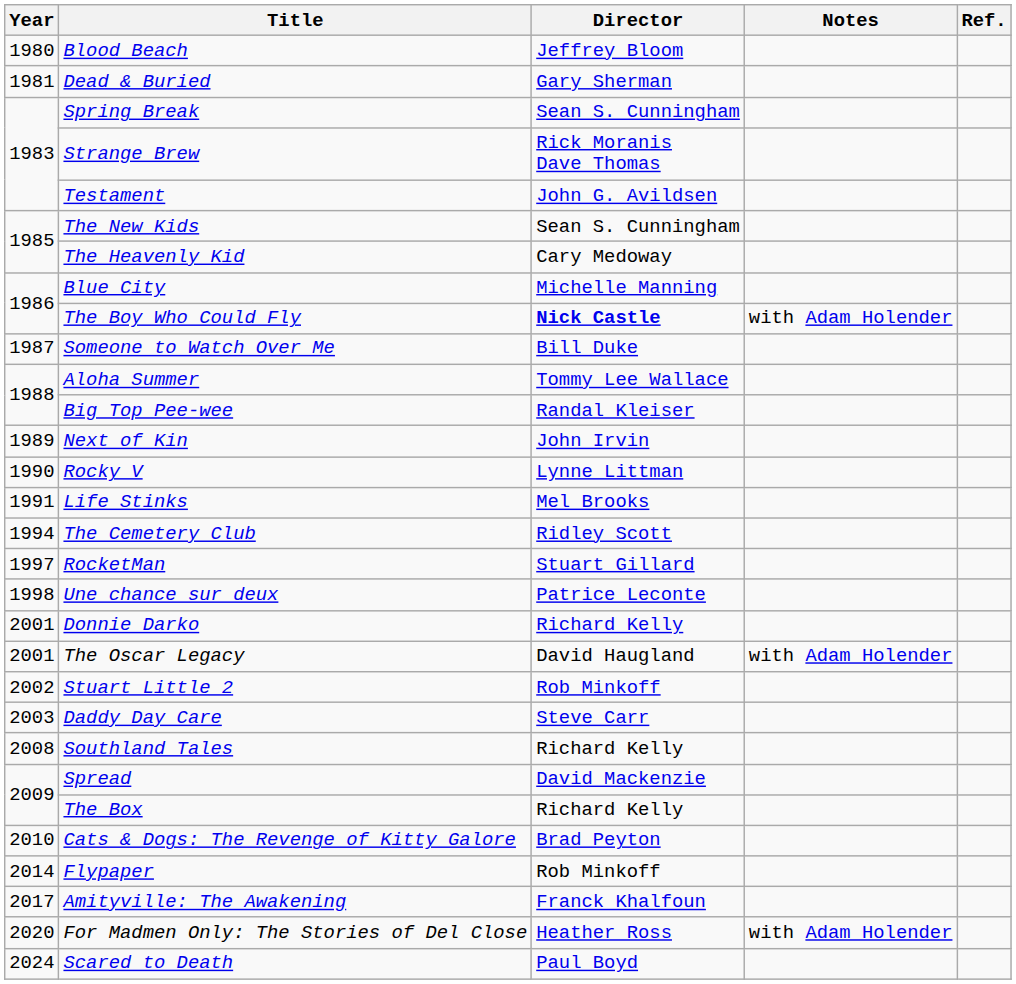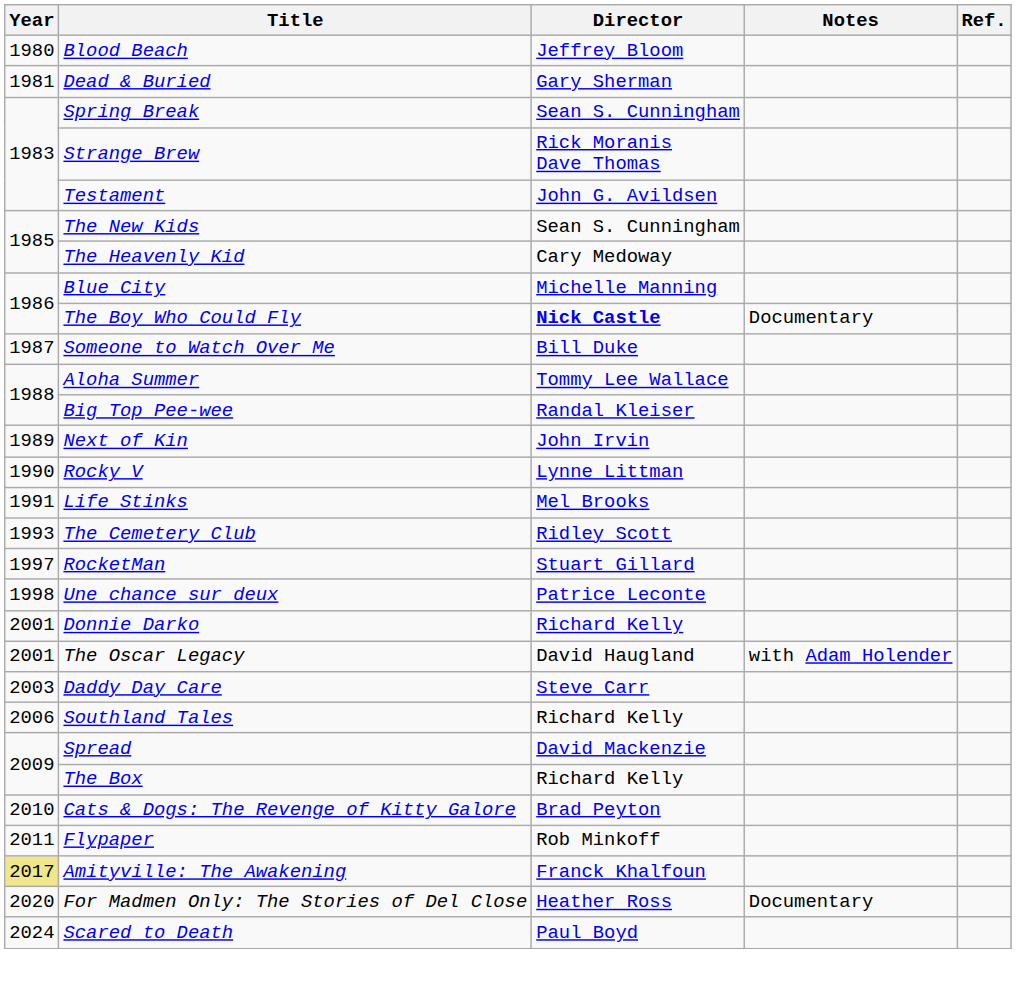 <table class="wikitable">
 <tr>
 <th>Year</th>
 <th>Title</th>
 <th>Director</th>
 <th>Notes</th>
 <th>Ref.</th>
 </tr>
 <tr>
 <td>1980</td>
 <td><em><a href='#'>Blood Beach</a></em></td>
 <td><a href='#'>Jeffrey Bloom</a></td>
 <td></td>
 <td></td>
 </tr>
 <tr>
 <td>1981</td>
 <td><em><a href='#'>Dead & Buried</a></em></td>
 <td><a href='#'>Gary Sherman</a></td>
 <td></td>
 <td></td>
 </tr>
 <tr>
 <td rowspan="3">1983</td>
 <td><em><a href='#'>Spring Break</a></em></td>
 <td><a href='#'>Sean S. Cunningham</a></td>
 <td></td>
 <td></td>
 </tr>
 <tr>
 <td><em><a href='#'>Strange Brew</a></em></td>
 <td><a href='#'>Rick Moranis</a><br><a href='#'>Dave Thomas</a></td>
 <td></td>
 <td></td>
 </tr>
 <tr>
 <td><em><a href='#'>Testament</a></em></td>
 <td><a href='#'>John G. Avildsen</a></td>
 <td></td>
 <td></td>
 </tr>
 <tr>
 <td rowspan="2">1985</td>
 <td><em><a href='#'>The New Kids</a></em></td>
 <td>Sean S. Cunningham</td>
 <td></td>
 <td></td>
 </tr>
 <tr>
 <td><em><a href='#'>The Heavenly Kid</a></em></td>
 <td>Cary Medoway</td>
 <td></td>
 <td></td>
 </tr>
 <tr>
 <td rowspan="2">1986</td>
 <td><em><a href='#'>Blue City</a></em></td>
 <td><a href='#'>Michelle Manning</a></td>
 <td></td>
 <td></td>
 </tr>
 <tr>
 <td><em><a href='#'>The Boy Who Could Fly</a></em></td>
 <td><strong><a href='#'>Nick Castle</a></strong></td>
-<td>with <a href='#'>Adam Holender</a></td>
+<td>Documentary</td>
 <td></td>
 </tr>
 <tr>
 <td>1987</td>
 <td><em><a href='#'>Someone to Watch Over Me</a></em></td>
 <td><a href='#'>Bill Duke</a></td>
 <td></td>
 <td></td>
 </tr>
 <tr>
 <td rowspan="2">1988</td>
 <td><em><a href='#'>Aloha Summer</a></em></td>
 <td><a href='#'>Tommy Lee Wallace</a></td>
 <td></td>
 <td></td>
 </tr>
 <tr>
 <td><em><a href='#'>Big Top Pee-wee</a></em></td>
 <td><a href='#'>Randal Kleiser</a></td>
 <td></td>
 <td></td>
 </tr>
 <tr>
 <td>1989</td>
 <td><em><a href='#'>Next of Kin</a></em></td>
 <td><a href='#'>John Irvin</a></td>
 <td></td>
 <td></td>
 </tr>
 <tr>
 <td>1990</td>
 <td><em><a href='#'>Rocky V</a></em></td>
 <td><a href='#'>Lynne Littman</a></td>
 <td></td>
 <td></td>
 </tr>
 <tr>
 <td>1991</td>
 <td><em><a href='#'>Life Stinks</a></em></td>
 <td><a href='#'>Mel Brooks</a></td>
 <td></td>
 <td></td>
 </tr>
 <tr>
-<td>1994</td>
+<td>1993</td>
 <td><em><a href='#'>The Cemetery Club</a></em></td>
 <td><a href='#'>Ridley Scott</a></td>
 <td></td>
 <td></td>
 </tr>
 <tr>
 <td>1997</td>
 <td><em><a href='#'>RocketMan</a></em></td>
 <td><a href='#'>Stuart Gillard</a></td>
 <td></td>
 <td></td>
 </tr>
 <tr>
 <td>1998</td>
 <td><em><a href='#'>Une chance sur deux</a></em></td>
 <td><a href='#'>Patrice Leconte</a></td>
 <td></td>
 <td></td>
 </tr>
 <tr>
 <td>2001</td>
 <td><em><a href='#'>Donnie Darko</a></em></td>
 <td><a href='#'>Richard Kelly</a></td>
 <td></td>
 <td></td>
 </tr>
 <tr>
 <td>2001</td>
 <td><em>The Oscar Legacy</em></td>
 <td>David Haugland</td>
 <td>with <a href='#'>Adam Holender</a></td>
 <td></td>
 </tr>
 <tr>
-<td>2002</td>
-<td><em><a href='#'>Stuart Little 2</a></em></td>
-<td><a href='#'>Rob Minkoff</a></td>
-<td></td>
-<td></td>
-</tr>
-<tr>
 <td>2003</td>
 <td><em><a href='#'>Daddy Day Care</a></em></td>
 <td><a href='#'>Steve Carr</a></td>
 <td></td>
 <td></td>
 </tr>
 <tr>
-<td>2008</td>
+<td>2006</td>
 <td><em><a href='#'>Southland Tales</a></em></td>
 <td>Richard Kelly</td>
 <td></td>
 <td></td>
 </tr>
 <tr>
 <td rowspan="2">2009</td>
 <td><em><a href='#'>Spread</a></em></td>
 <td><a href='#'>David Mackenzie</a></td>
 <td></td>
 <td></td>
 </tr>
 <tr>
 <td><em><a href='#'>The Box</a></em></td>
 <td>Richard Kelly</td>
 <td></td>
 <td></td>
 </tr>
 <tr>
 <td>2010</td>
 <td><em><a href='#'>Cats & Dogs: The Revenge of Kitty Galore</a></em></td>
 <td><a href='#'>Brad Peyton</a></td>
 <td></td>
 <td></td>
 </tr>
 <tr>
-<td>2014</td>
+<td>2011</td>
 <td><em><a href='#'>Flypaper</a></em></td>
 <td>Rob Minkoff</td>
 <td></td>
 <td></td>
 </tr>
 <tr>
-<td>2017</td>
+<td style="background: khaki;">2017</td>
 <td><em><a href='#'>Amityville: The Awakening</a></em></td>
 <td><a href='#'>Franck Khalfoun</a></td>
 <td></td>
 <td></td>
 </tr>
 <tr>
 <td>2020</td>
 <td><em>For Madmen Only: The Stories of Del Close</em></td>
 <td><a href='#'>Heather Ross</a></td>
-<td>with <a href='#'>Adam Holender</a></td>
+<td>Documentary</td>
 <td></td>
 </tr>
 <tr>
 <td>2024</td>
 <td><em><a href='#'>Scared to Death</a></em></td>
 <td><a href='#'>Paul Boyd</a></td>
 <td></td>
 <td></td>
 </tr>
 </table>
